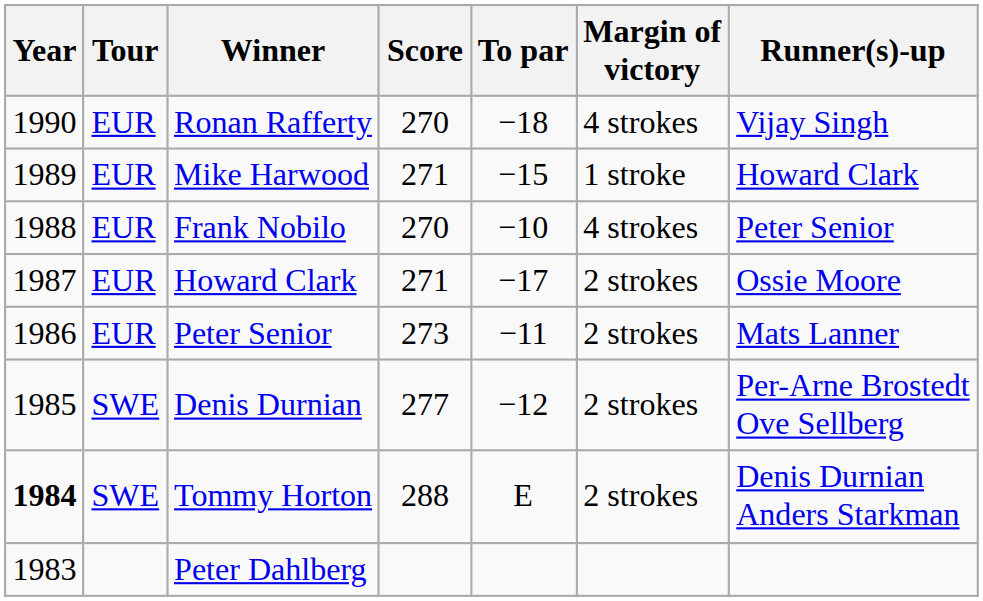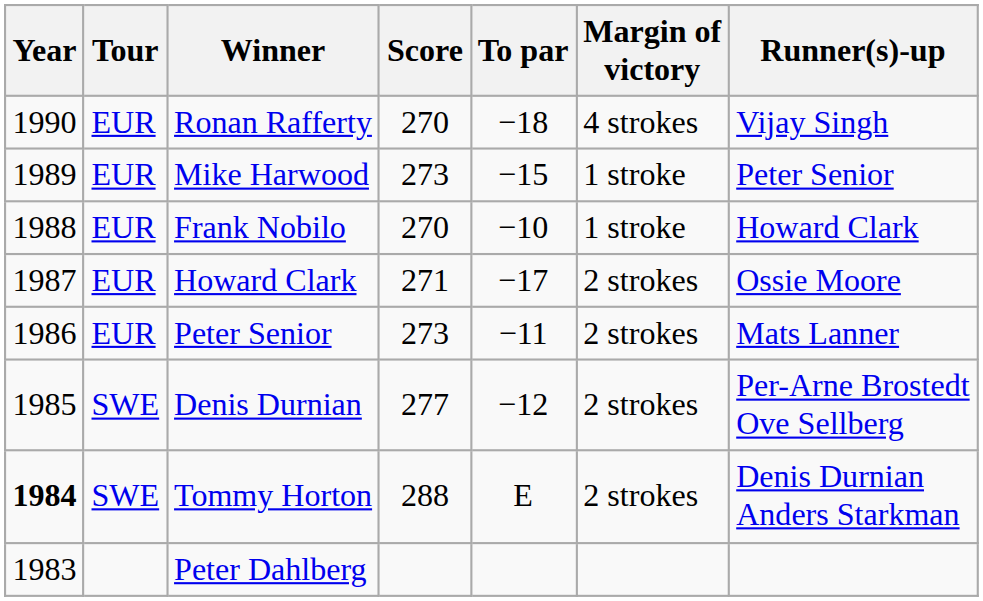 <table class=wikitable style="font-size:95%">
 <tr>
 <th>Year</th>
 <th>Tour</th>
 <th>Winner</th>
 <th>Score</th>
 <th>To par</th>
 <th>Margin of<br>victory</th>
 <th>Runner(s)-up</th>
 </tr>
 <tr>
 <td>1990</td>
 <td><a href='#'>EUR</a></td>
 <td> <a href='#'>Ronan Rafferty</a></td>
 <td align=center>270</td>
 <td align=center>−18</td>
 <td>4 strokes</td>
 <td> <a href='#'>Vijay Singh</a></td>
 </tr>
 <tr>
 <td>1989</td>
 <td><a href='#'>EUR</a></td>
 <td> <a href='#'>Mike Harwood</a></td>
-<td align=center>271</td>
+<td align=center>273</td>
 <td align=center>−15</td>
 <td>1 stroke</td>
-<td> <a href='#'>Howard Clark</a></td>
+<td> <a href='#'>Peter Senior</a></td>
 </tr>
 <tr>
 <td>1988</td>
 <td><a href='#'>EUR</a></td>
 <td> <a href='#'>Frank Nobilo</a></td>
 <td align=center>270</td>
 <td align=center>−10</td>
-<td>4 strokes</td>
-<td> <a href='#'>Peter Senior</a></td>
+<td>1 stroke</td>
+<td> <a href='#'>Howard Clark</a></td>
 </tr>
 <tr>
 <td>1987</td>
 <td><a href='#'>EUR</a></td>
 <td> <a href='#'>Howard Clark</a></td>
 <td align=center>271</td>
 <td align=center>−17</td>
 <td>2 strokes</td>
 <td> <a href='#'>Ossie Moore</a></td>
 </tr>
 <tr>
 <td>1986</td>
 <td><a href='#'>EUR</a></td>
 <td> <a href='#'>Peter Senior</a></td>
 <td align=center>273</td>
 <td align=center>−11</td>
 <td>2 strokes</td>
 <td> <a href='#'>Mats Lanner</a></td>
 </tr>
 <tr>
 <td>1985</td>
 <td><a href='#'>SWE</a></td>
 <td> <a href='#'>Denis Durnian</a></td>
 <td align=center>277</td>
 <td align=center>−12</td>
 <td>2 strokes</td>
 <td> <a href='#'>Per-Arne Brostedt</a><br> <a href='#'>Ove Sellberg</a></td>
 </tr>
 <tr>
 <td><strong>1984</strong></td>
 <td><a href='#'>SWE</a></td>
 <td> <a href='#'>Tommy Horton</a></td>
 <td align=center>288</td>
 <td align=center>E</td>
 <td>2 strokes</td>
 <td> <a href='#'>Denis Durnian</a><br> <a href='#'>Anders Starkman</a></td>
 </tr>
 <tr>
 <td>1983</td>
 <td></td>
 <td> <a href='#'>Peter Dahlberg</a></td>
 <td align=center></td>
 <td align=center></td>
 <td></td>
 <td></td>
 </tr>
 </table>
